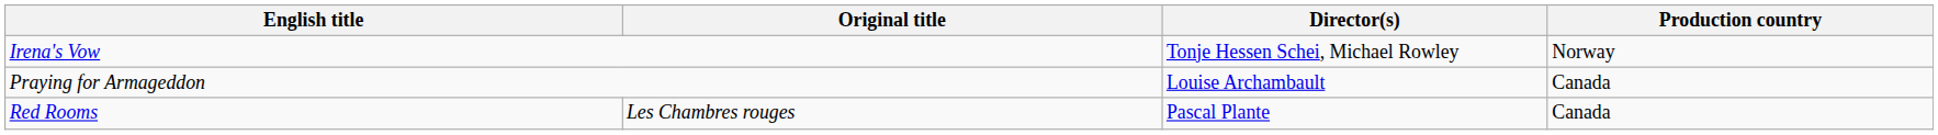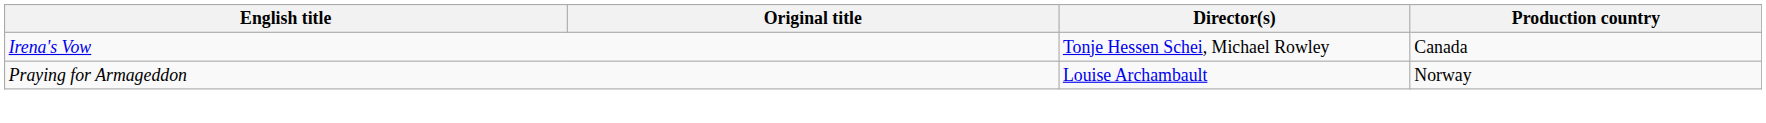 <table class="wikitable" width=100%>
 <tr>
 <th scope="col" width="32%">English title</th>
 <th scope="col" width="28%">Original title</th>
 <th scope="col" width="20%">Director(s)</th>
 <th scope="col" width="20%">Production country</th>
 </tr>
 <tr>
 <td colspan=2><em><a href='#'>Irena's Vow</a></em></td>
 <td><a href='#'>Tonje Hessen Schei</a>, Michael Rowley</td>
-<td>Norway</td>
+<td>Canada</td>
 </tr>
 <tr>
 <td colspan=2><em>Praying for Armageddon</em></td>
 <td><a href='#'>Louise Archambault</a></td>
-<td>Canada</td>
-</tr>
-<tr>
-<td><em><a href='#'>Red Rooms</a></em></td>
-<td><em>Les Chambres rouges</em></td>
-<td><a href='#'>Pascal Plante</a></td>
-<td>Canada</td>
+<td>Norway</td>
 </tr>
 </table>
